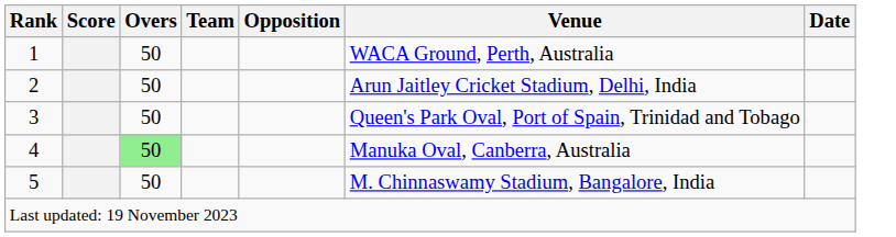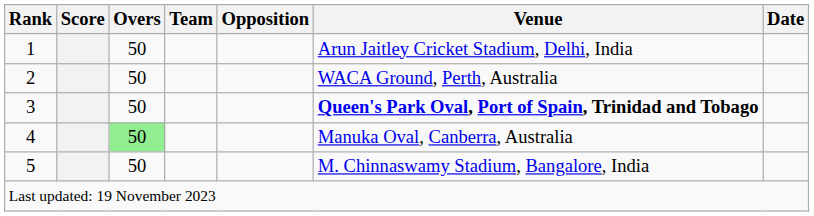 <table class="wikitable plainrowheaders sortable">
 <tr>
 <th scope=col>Rank</th>
 <th scope=col>Score</th>
 <th scope=col>Overs</th>
 <th scope=col>Team</th>
 <th scope=col>Opposition</th>
 <th scope=col>Venue</th>
 <th scope=col>Date</th>
 </tr>
 <tr>
 <td align=center>1</td>
 <th scope=row style=text-align:center;></th>
 <td align=center>50</td>
 <td></td>
 <td></td>
-<td><a href='#'>WACA Ground</a>, <a href='#'>Perth</a>, Australia</td>
+<td><a href='#'>Arun Jaitley Cricket Stadium</a>, <a href='#'>Delhi</a>, India</td>
 <td><a href='#'></a></td>
 </tr>
 <tr>
 <td align=center>2</td>
 <th scope=row style=text-align:center;></th>
 <td align=center>50</td>
 <td></td>
 <td></td>
-<td><a href='#'>Arun Jaitley Cricket Stadium</a>, <a href='#'>Delhi</a>, India</td>
+<td><a href='#'>WACA Ground</a>, <a href='#'>Perth</a>, Australia</td>
 <td><a href='#'></a></td>
 </tr>
 <tr>
 <td align=center>3</td>
 <th scope=row style=text-align:center;></th>
 <td align=center>50</td>
 <td></td>
 <td></td>
-<td><a href='#'>Queen's Park Oval</a>, <a href='#'>Port of Spain</a>, Trinidad and Tobago</td>
+<td><strong><a href='#'>Queen's Park Oval</a>, <a href='#'>Port of Spain</a>, Trinidad and Tobago</strong></td>
 <td><a href='#'></a></td>
 </tr>
 <tr>
 <td align=center>4</td>
 <th scope=row style=text-align:center;></th>
 <td align=center style="background: lightgreen;">50</td>
 <td></td>
 <td></td>
 <td><a href='#'>Manuka Oval</a>, <a href='#'>Canberra</a>, Australia</td>
 <td><a href='#'></a></td>
 </tr>
 <tr>
 <td align=center>5</td>
 <th scope=row style=text-align:center;></th>
 <td align=center>50</td>
 <td></td>
 <td></td>
 <td><a href='#'>M. Chinnaswamy Stadium</a>, <a href='#'>Bangalore</a>, India</td>
 <td><a href='#'></a></td>
 </tr>
 <tr class=sortbottom>
 <td colspan=7><small>Last updated: 19 November 2023</small></td>
 </tr>
 </table>
